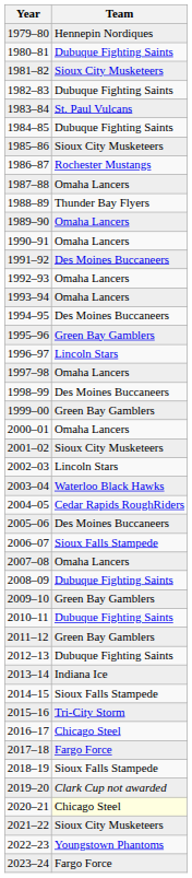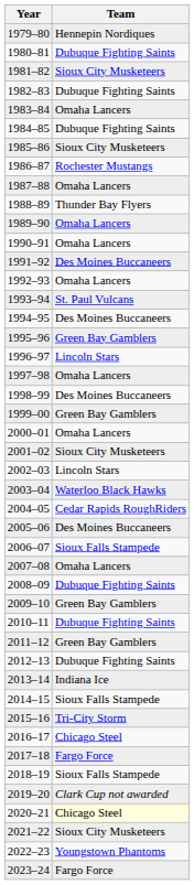 <table class="wikitable">
 <tr>
 <th>Year</th>
 <th>Team</th>
 </tr>
 <tr style="background:#eee;">
 <td>1979–80</td>
 <td>Hennepin Nordiques</td>
 </tr>
 <tr>
 <td>1980–81</td>
 <td><a href='#'>Dubuque Fighting Saints</a></td>
 </tr>
 <tr style="background:#eee;">
 <td>1981–82</td>
 <td><a href='#'>Sioux City Musketeers</a></td>
 </tr>
 <tr>
 <td>1982–83</td>
 <td>Dubuque Fighting Saints</td>
 </tr>
 <tr style="background:#eee;">
 <td>1983–84</td>
-<td><a href='#'>St. Paul Vulcans</a></td>
+<td>Omaha Lancers</td>
 </tr>
 <tr>
 <td>1984–85</td>
 <td>Dubuque Fighting Saints</td>
 </tr>
 <tr style="background:#eee;">
 <td>1985–86</td>
 <td>Sioux City Musketeers</td>
 </tr>
 <tr>
 <td>1986–87</td>
 <td><a href='#'>Rochester Mustangs</a></td>
 </tr>
 <tr style="background:#eee;">
 <td>1987–88</td>
 <td>Omaha Lancers</td>
 </tr>
 <tr>
 <td>1988–89</td>
 <td>Thunder Bay Flyers</td>
 </tr>
 <tr style="background:#eee;">
 <td>1989–90</td>
 <td><a href='#'>Omaha Lancers</a></td>
 </tr>
 <tr>
 <td>1990–91</td>
 <td>Omaha Lancers</td>
 </tr>
 <tr style="background:#eee;">
 <td>1991–92</td>
 <td><a href='#'>Des Moines Buccaneers</a></td>
 </tr>
 <tr>
 <td>1992–93</td>
 <td>Omaha Lancers</td>
 </tr>
 <tr style="background:#eee;">
 <td>1993–94</td>
-<td>Omaha Lancers</td>
+<td><a href='#'>St. Paul Vulcans</a></td>
 </tr>
 <tr>
 <td>1994–95</td>
 <td>Des Moines Buccaneers</td>
 </tr>
 <tr style="background:#eee;">
 <td>1995–96</td>
 <td><a href='#'>Green Bay Gamblers</a></td>
 </tr>
 <tr>
 <td>1996–97</td>
 <td><a href='#'>Lincoln Stars</a></td>
 </tr>
 <tr style="background:#eee;">
 <td>1997–98</td>
 <td>Omaha Lancers</td>
 </tr>
 <tr>
 <td>1998–99</td>
 <td>Des Moines Buccaneers</td>
 </tr>
 <tr style="background:#eee;">
 <td>1999–00</td>
 <td>Green Bay Gamblers</td>
 </tr>
 <tr>
 <td>2000–01</td>
 <td>Omaha Lancers</td>
 </tr>
 <tr style="background:#eee;">
 <td>2001–02</td>
 <td>Sioux City Musketeers</td>
 </tr>
 <tr>
 <td>2002–03</td>
 <td>Lincoln Stars</td>
 </tr>
 <tr style="background:#eee;">
 <td>2003–04</td>
 <td><a href='#'>Waterloo Black Hawks</a></td>
 </tr>
 <tr>
 <td>2004–05</td>
 <td><a href='#'>Cedar Rapids RoughRiders</a></td>
 </tr>
 <tr style="background:#eee;">
 <td>2005–06</td>
 <td>Des Moines Buccaneers</td>
 </tr>
 <tr>
 <td>2006–07</td>
 <td><a href='#'>Sioux Falls Stampede</a></td>
 </tr>
 <tr style="background:#eee;">
 <td>2007–08</td>
 <td>Omaha Lancers</td>
 </tr>
 <tr>
 <td>2008–09</td>
 <td><a href='#'>Dubuque Fighting Saints</a></td>
 </tr>
 <tr style="background:#eee;">
 <td>2009–10</td>
 <td>Green Bay Gamblers</td>
 </tr>
 <tr>
 <td>2010–11</td>
 <td><a href='#'>Dubuque Fighting Saints</a></td>
 </tr>
 <tr style="background:#eee;">
 <td>2011–12</td>
 <td>Green Bay Gamblers</td>
 </tr>
 <tr>
 <td>2012–13</td>
 <td>Dubuque Fighting Saints</td>
 </tr>
 <tr style="background:#eee;">
 <td>2013–14</td>
 <td>Indiana Ice</td>
 </tr>
 <tr>
 <td>2014–15</td>
 <td>Sioux Falls Stampede</td>
 </tr>
 <tr style="background:#eee;">
 <td>2015–16</td>
 <td><a href='#'>Tri-City Storm</a></td>
 </tr>
 <tr>
 <td>2016–17</td>
 <td><a href='#'>Chicago Steel</a></td>
 </tr>
 <tr style="background:#eee;">
 <td>2017–18</td>
 <td><a href='#'>Fargo Force</a></td>
 </tr>
 <tr>
 <td>2018–19</td>
 <td>Sioux Falls Stampede</td>
 </tr>
 <tr style="background:#eee;">
 <td>2019–20</td>
 <td><em>Clark Cup not awarded</em></td>
 </tr>
 <tr>
 <td>2020–21</td>
 <td style="background: lightyellow;">Chicago Steel</td>
 </tr>
 <tr style="background:#eee;">
 <td>2021–22</td>
 <td>Sioux City Musketeers</td>
 </tr>
 <tr>
 <td>2022–23</td>
 <td><a href='#'>Youngstown Phantoms</a></td>
 </tr>
 <tr style="background:#eee;">
 <td>2023–24</td>
 <td>Fargo Force</td>
 </tr>
 </table>
